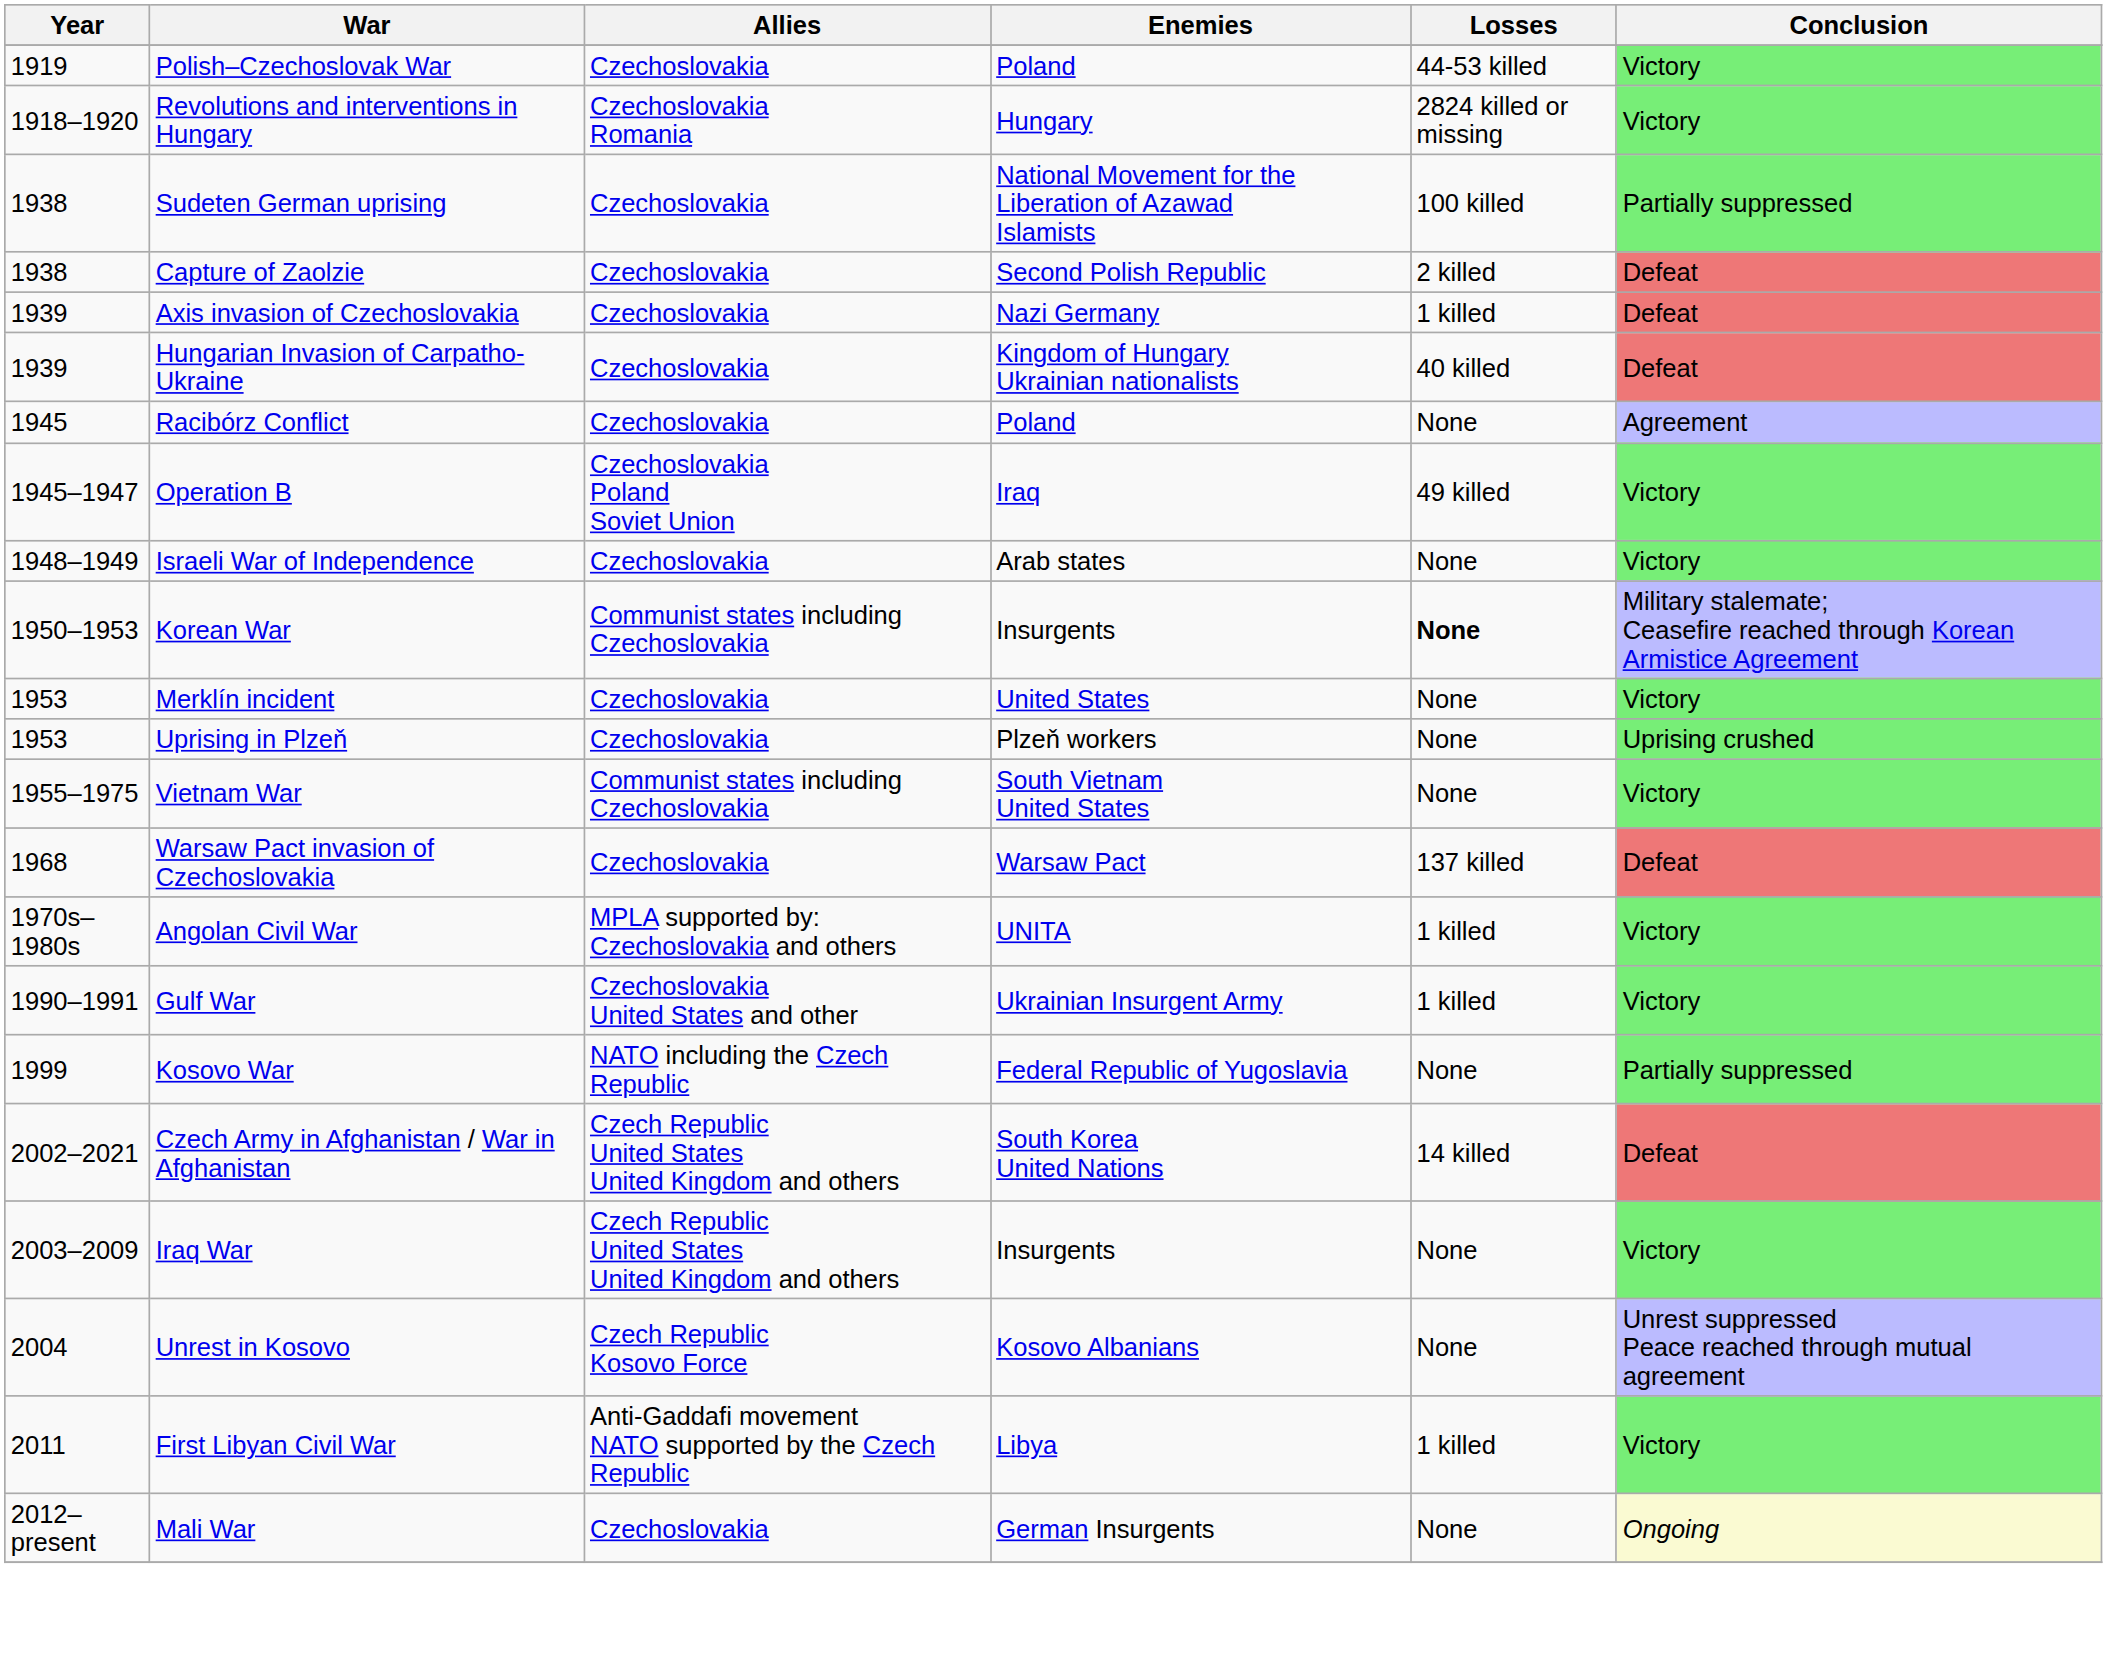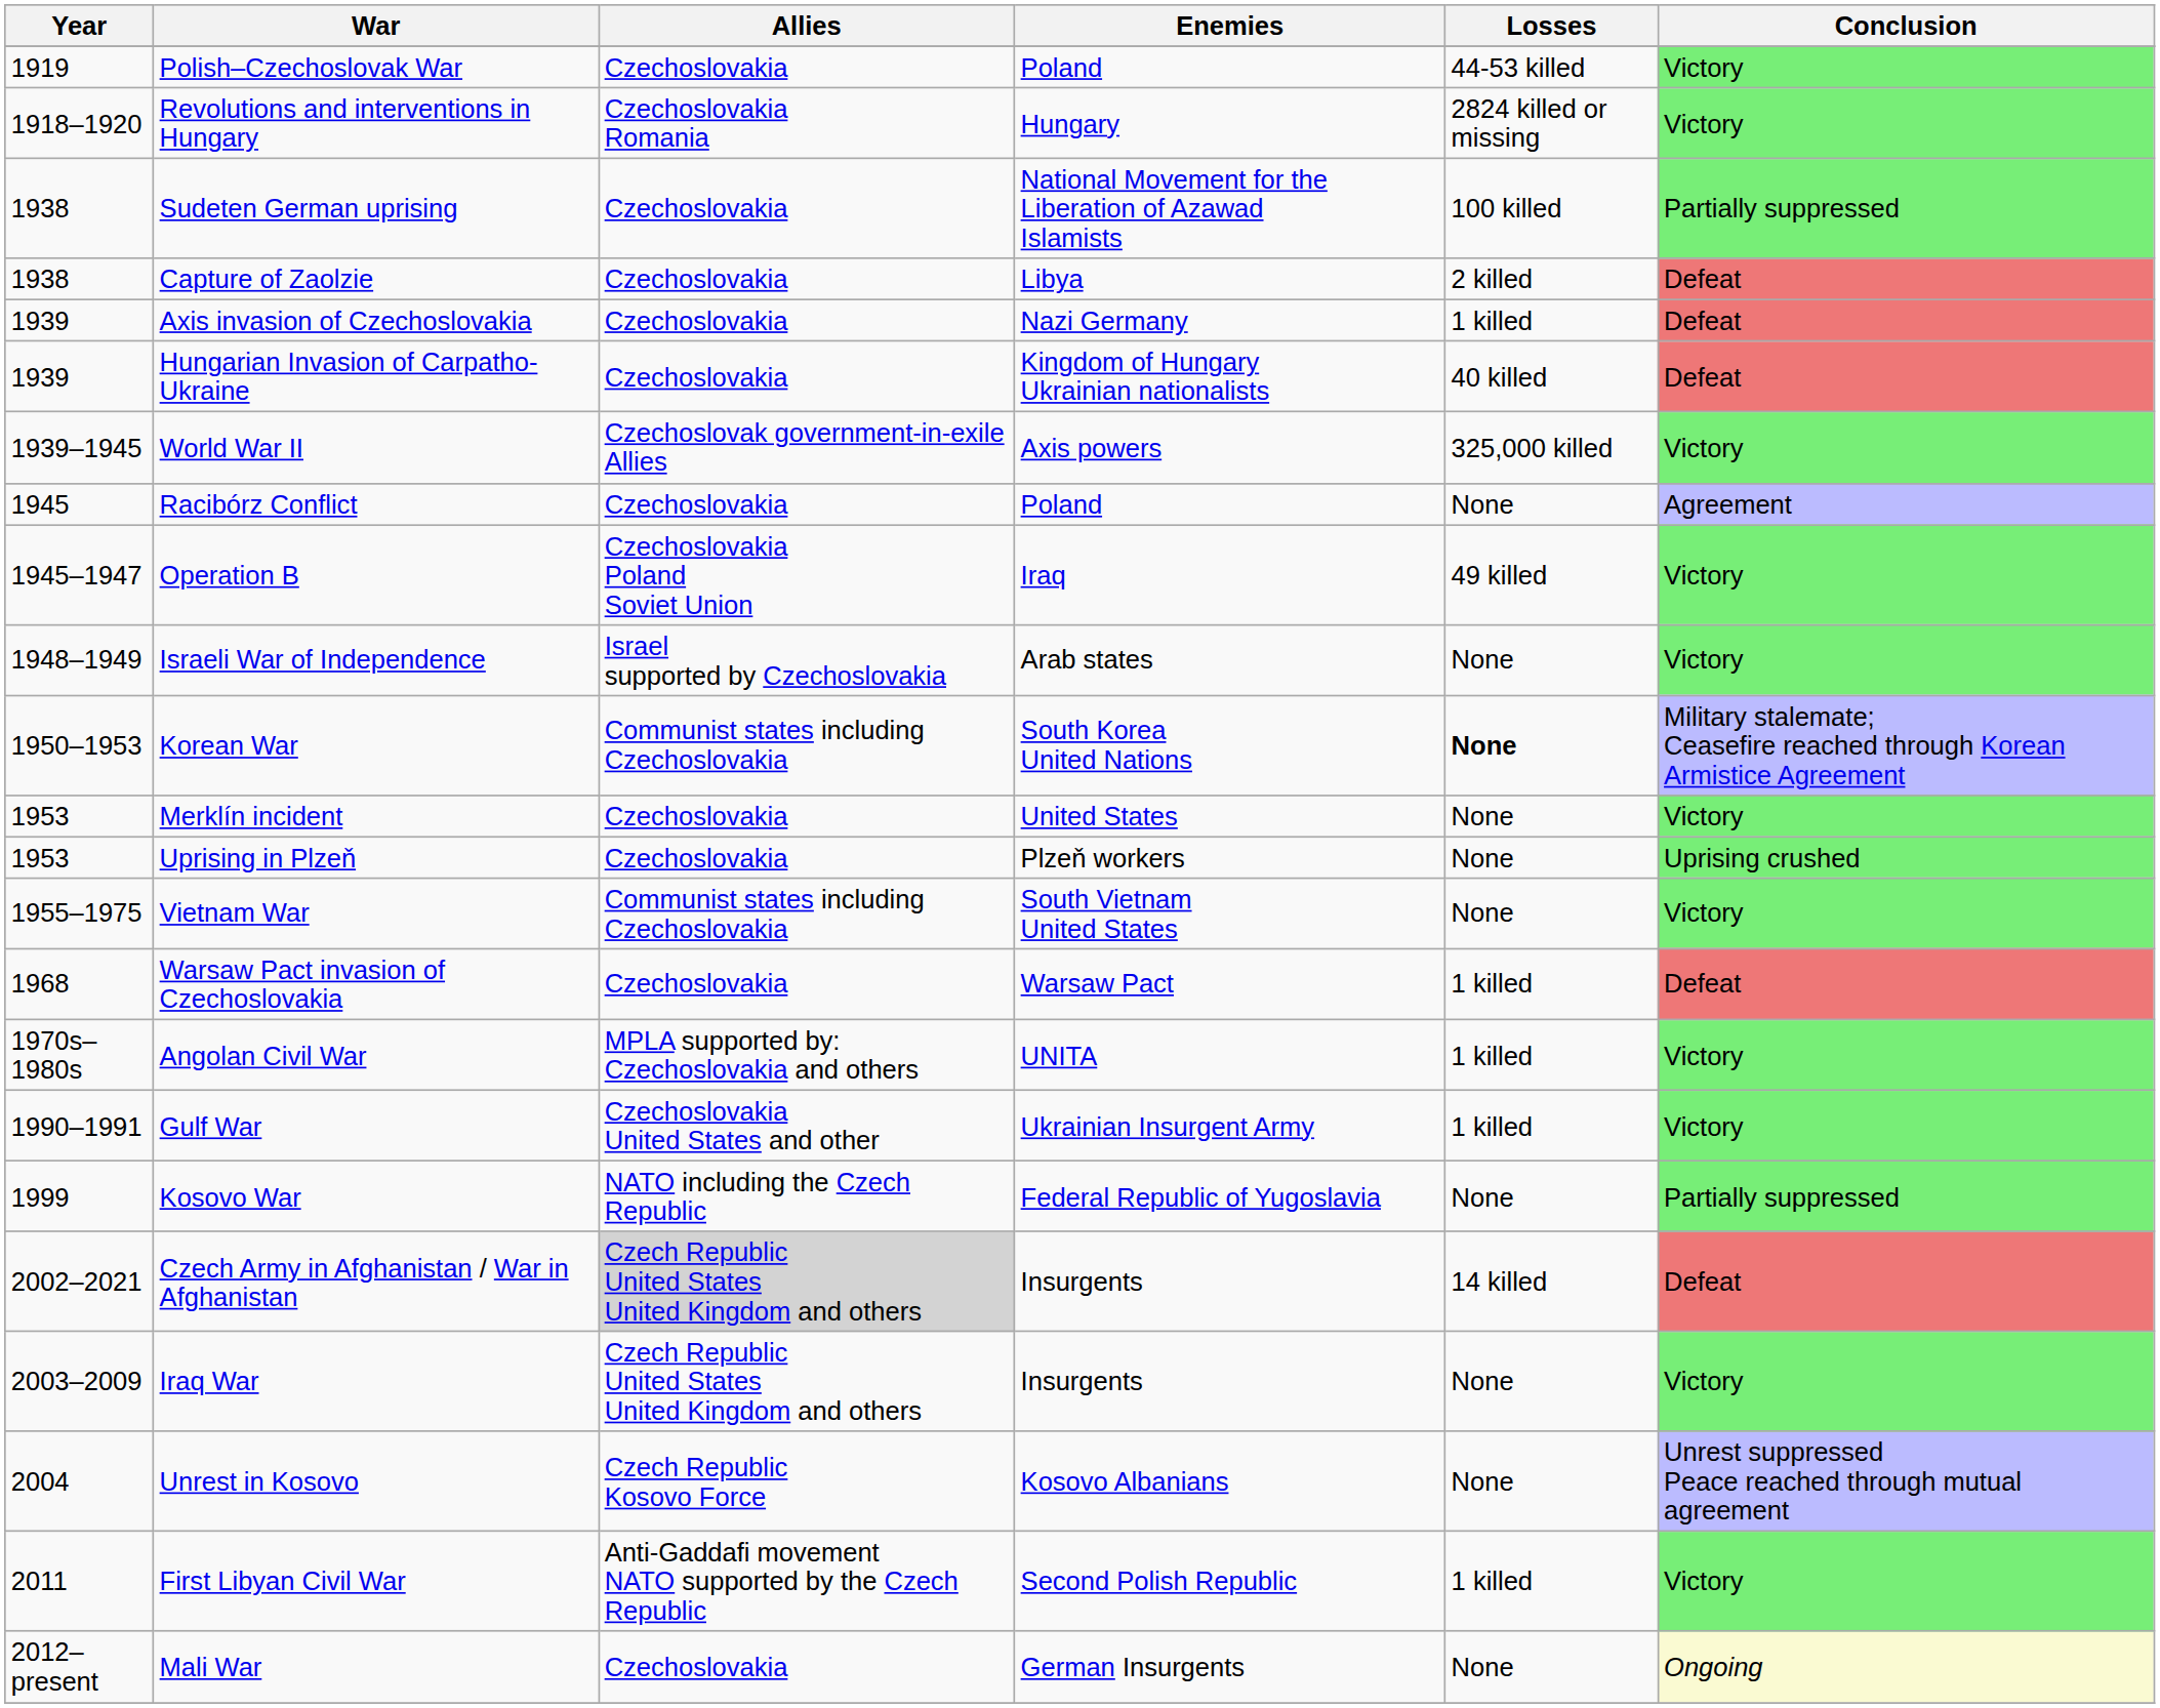 <table class="wikitable" style="font-size:95%;">
 <tr>
 <th>Year</th>
 <th>War</th>
 <th>Allies</th>
 <th>Enemies</th>
 <th>Losses</th>
 <th>Conclusion</th>
 </tr>
 <tr>
 </tr>
 <tr>
 <td>1919</td>
 <td><a href='#'>Polish–Czechoslovak War</a></td>
 <td><a href='#'>Czechoslovakia</a></td>
 <td><a href='#'>Poland</a></td>
 <td>44-53 killed</td>
 <td style="background-color:#77EE77">Victory</td>
 </tr>
 <tr>
 <td>1918–1920</td>
 <td><a href='#'>Revolutions and interventions in Hungary</a></td>
 <td><a href='#'>Czechoslovakia</a><br><a href='#'>Romania</a></td>
 <td><a href='#'>Hungary</a></td>
 <td>2824 killed or missing</td>
 <td style="background-color:#77EE77">Victory</td>
 </tr>
 <tr>
 <td>1938</td>
 <td><a href='#'>Sudeten German uprising</a></td>
 <td><a href='#'>Czechoslovakia</a></td>
 <td><a href='#'>National Movement for the Liberation of Azawad</a><br><a href='#'>Islamists</a></td>
 <td>100 killed</td>
 <td style="background-color:#77EE77">Partially suppressed</td>
 </tr>
 <tr>
 <td>1938</td>
 <td><a href='#'>Capture of Zaolzie</a></td>
 <td><a href='#'>Czechoslovakia</a></td>
-<td><a href='#'>Second Polish Republic</a></td>
+<td><a href='#'>Libya</a></td>
 <td>2 killed</td>
 <td style="background-color:#EE7777">Defeat</td>
 </tr>
 <tr>
 <td>1939</td>
 <td><a href='#'>Axis invasion of Czechoslovakia</a></td>
 <td><a href='#'>Czechoslovakia</a></td>
 <td><a href='#'>Nazi Germany</a></td>
 <td>1 killed</td>
 <td style="background-color:#EE7777">Defeat</td>
 </tr>
 <tr>
 <td>1939</td>
 <td><a href='#'>Hungarian Invasion of Carpatho-Ukraine</a></td>
 <td><a href='#'>Czechoslovakia</a></td>
 <td><a href='#'>Kingdom of Hungary</a><br><a href='#'>Ukrainian nationalists</a></td>
 <td>40 killed</td>
 <td style="background-color:#EE7777">Defeat</td>
 </tr>
 <tr>
+<td>1939–1945</td>
+<td><a href='#'>World War II</a></td>
+<td><a href='#'>Czechoslovak government-in-exile</a><br><a href='#'>Allies</a></td>
+<td><a href='#'>Axis powers</a></td>
+<td>325,000 killed</td>
+<td style="background-color:#77EE77">Victory</td>
+</tr>
+<tr>
 <td>1945</td>
 <td><a href='#'>Racibórz Conflict</a></td>
 <td><a href='#'>Czechoslovakia</a></td>
 <td><a href='#'>Poland</a></td>
 <td>None</td>
 <td style="background:#BBF">Agreement</td>
 </tr>
 <tr>
 <td>1945–1947</td>
 <td><a href='#'>Operation B</a></td>
 <td><a href='#'>Czechoslovakia</a><br><a href='#'>Poland</a><br><a href='#'>Soviet Union</a></td>
 <td><a href='#'>Iraq</a></td>
 <td>49 killed</td>
 <td style="background-color:#77EE77">Victory</td>
 </tr>
 <tr>
 <td>1948–1949</td>
 <td><a href='#'>Israeli War of Independence</a></td>
-<td><a href='#'>Czechoslovakia</a></td>
+<td><a href='#'>Israel</a><br>supported by <a href='#'>Czechoslovakia</a></td>
 <td>Arab states</td>
 <td>None</td>
 <td style="background-color:#77EE77">Victory</td>
 </tr>
 <tr>
 <td>1950–1953</td>
 <td><a href='#'>Korean War</a></td>
 <td><a href='#'>Communist states</a> including <a href='#'>Czechoslovakia</a></td>
-<td>Insurgents</td>
+<td><a href='#'>South Korea</a><br><a href='#'>United Nations</a></td>
 <td><strong>None</strong></td>
 <td style="background:#BBF">Military stalemate;<br>Ceasefire reached through <a href='#'>Korean Armistice Agreement</a></td>
 </tr>
 <tr>
 <td>1953</td>
 <td><a href='#'>Merklín incident</a></td>
 <td><a href='#'>Czechoslovakia</a></td>
 <td><a href='#'>United States</a></td>
 <td>None</td>
 <td style="background-color:#77EE77">Victory</td>
 </tr>
 <tr>
 <td>1953</td>
 <td><a href='#'>Uprising in Plzeň</a></td>
 <td><a href='#'>Czechoslovakia</a></td>
 <td>Plzeň  workers</td>
 <td>None</td>
 <td style="background-color:#77EE77">Uprising crushed</td>
 </tr>
 <tr>
 <td>1955–1975</td>
 <td><a href='#'>Vietnam War</a></td>
 <td><a href='#'>Communist states</a> including <a href='#'>Czechoslovakia</a></td>
 <td><a href='#'>South Vietnam</a><br><a href='#'>United States</a></td>
 <td>None</td>
 <td style="background-color:#77EE77">Victory</td>
 </tr>
 <tr>
 <td>1968</td>
 <td><a href='#'>Warsaw Pact invasion of Czechoslovakia</a></td>
 <td><a href='#'>Czechoslovakia</a></td>
 <td><a href='#'>Warsaw Pact</a></td>
-<td>137 killed</td>
+<td>1 killed</td>
 <td style="background-color:#EE7777">Defeat</td>
 </tr>
 <tr>
 <td>1970s–1980s</td>
 <td><a href='#'>Angolan Civil War</a></td>
 <td><a href='#'>MPLA</a> supported by:<br><a href='#'>Czechoslovakia</a> and others</td>
 <td><a href='#'>UNITA</a></td>
 <td>1 killed</td>
 <td style="background-color:#77EE77">Victory</td>
 </tr>
 <tr>
 <td>1990–1991</td>
 <td><a href='#'>Gulf War</a></td>
 <td><a href='#'>Czechoslovakia</a><br><a href='#'>United States</a> and other</td>
 <td><a href='#'>Ukrainian Insurgent Army</a></td>
 <td>1 killed</td>
 <td style="background-color:#77EE77">Victory</td>
 </tr>
 <tr>
 <td>1999</td>
 <td><a href='#'>Kosovo War</a></td>
 <td><a href='#'>NATO</a> including the <a href='#'>Czech Republic</a></td>
 <td><a href='#'>Federal Republic of Yugoslavia</a></td>
 <td>None</td>
 <td style="background-color:#77EE77">Partially suppressed</td>
 </tr>
 <tr>
 <td>2002–2021</td>
 <td><a href='#'>Czech Army in Afghanistan</a> / <a href='#'>War in Afghanistan</a></td>
-<td><a href='#'>Czech Republic</a><br><a href='#'>United States</a><br><a href='#'>United Kingdom</a> and others</td>
-<td><a href='#'>South Korea</a><br><a href='#'>United Nations</a></td>
+<td style="background: lightgrey;"><a href='#'>Czech Republic</a><br><a href='#'>United States</a><br><a href='#'>United Kingdom</a> and others</td>
+<td>Insurgents</td>
 <td>14 killed</td>
 <td style="background-color:#EE7777">Defeat</td>
 </tr>
 <tr>
 <td>2003–2009</td>
 <td><a href='#'>Iraq War</a></td>
 <td><a href='#'>Czech Republic</a><br><a href='#'>United States</a><br><a href='#'>United Kingdom</a> and others</td>
 <td>Insurgents</td>
 <td>None</td>
 <td style="background-color:#77EE77">Victory</td>
 </tr>
 <tr>
 <td>2004</td>
 <td><a href='#'>Unrest in Kosovo</a></td>
 <td><a href='#'>Czech Republic</a><br><a href='#'>Kosovo Force</a></td>
 <td><a href='#'>Kosovo Albanians</a></td>
 <td>None</td>
 <td style="background-color:#BBF">Unrest suppressed<br>Peace reached through mutual agreement</td>
 </tr>
 <tr>
 <td>2011</td>
 <td><a href='#'>First Libyan Civil War</a></td>
 <td>Anti-Gaddafi movement<br><a href='#'>NATO</a> supported by the <a href='#'>Czech Republic</a></td>
-<td><a href='#'>Libya</a></td>
+<td><a href='#'>Second Polish Republic</a></td>
 <td>1 killed</td>
 <td style="background-color:#77EE77">Victory</td>
 </tr>
 <tr>
 <td>2012–present</td>
 <td><a href='#'>Mali War</a></td>
 <td><a href='#'>Czechoslovakia</a></td>
 <td><a href='#'>German</a> Insurgents</td>
 <td>None</td>
 <td style="background-color:#FAFAD2"><em>Ongoing</em></td>
 </tr>
 <tr>
 </tr>
 </table>
